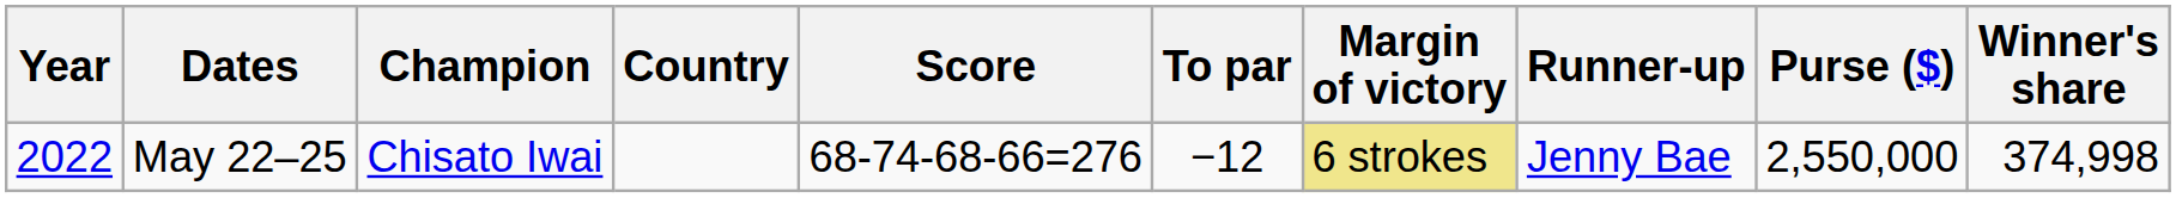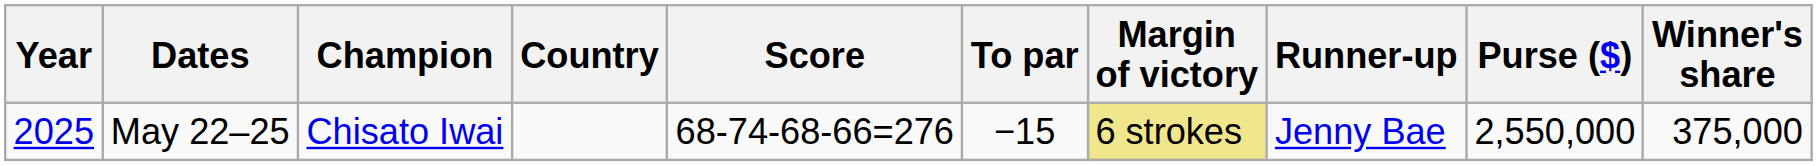 <table class="wikitable" style="font-size:95%">
 <tr>
 <th>Year</th>
 <th>Dates</th>
 <th>Champion</th>
 <th>Country</th>
 <th>Score</th>
 <th>To par</th>
 <th>Margin<br>of victory</th>
 <th>Runner-up</th>
 <th>Purse (<a href='#'>$</a>)</th>
 <th>Winner's<br>share</th>
 </tr>
 <tr>
-<td><a href='#'>2022</a></td>
+<td><a href='#'>2025</a></td>
 <td>May 22–25</td>
 <td><a href='#'>Chisato Iwai</a></td>
 <td></td>
 <td align=right>68-74-68-66=276</td>
-<td align=center>−12</td>
+<td align=center>−15</td>
 <td style="background: khaki;">6 strokes</td>
 <td> <a href='#'>Jenny Bae</a></td>
 <td align=right>2,550,000</td>
-<td align=right>374,998</td>
+<td align=right>375,000</td>
 </tr>
 </table>
